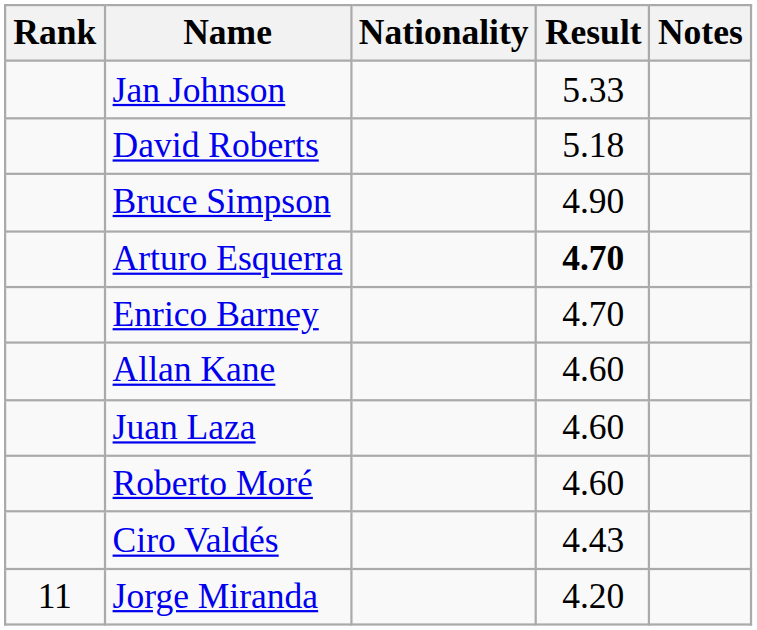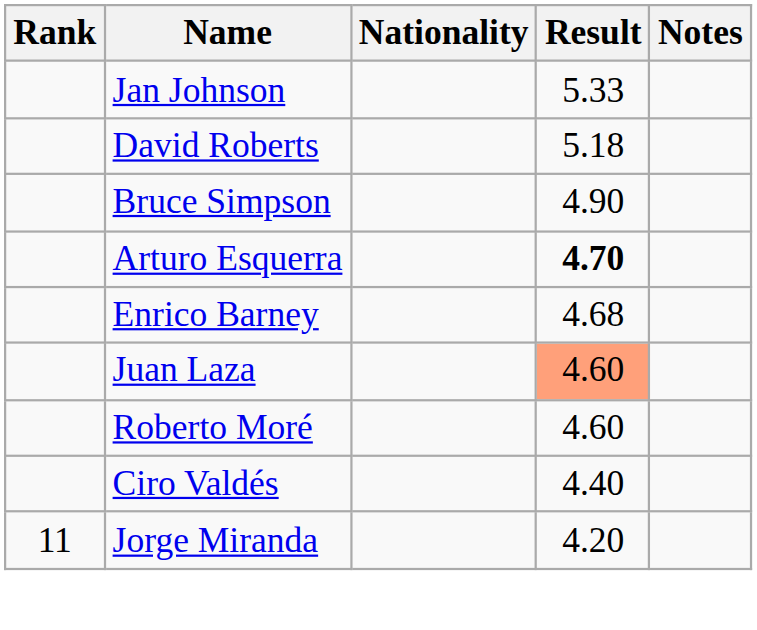 <table class="wikitable sortable" style="text-align:center">
 <tr>
 <th>Rank</th>
 <th>Name</th>
 <th>Nationality</th>
 <th>Result</th>
 <th>Notes</th>
 </tr>
 <tr>
 <td></td>
 <td align=left><a href='#'>Jan Johnson</a></td>
 <td align=left></td>
 <td>5.33</td>
 <td></td>
 </tr>
 <tr>
 <td></td>
 <td align=left><a href='#'>David Roberts</a></td>
 <td align=left></td>
 <td>5.18</td>
 <td></td>
 </tr>
 <tr>
 <td></td>
 <td align=left><a href='#'>Bruce Simpson</a></td>
 <td align=left></td>
 <td>4.90</td>
 <td></td>
 </tr>
 <tr>
 <td></td>
 <td align=left><a href='#'>Arturo Esquerra</a></td>
 <td align=left></td>
 <td><strong>4.70</strong></td>
 <td></td>
 </tr>
 <tr>
 <td></td>
 <td align=left><a href='#'>Enrico Barney</a></td>
 <td align=left></td>
-<td>4.70</td>
-<td></td>
-</tr>
-<tr>
-<td></td>
-<td align=left><a href='#'>Allan Kane</a></td>
-<td align=left></td>
-<td>4.60</td>
+<td>4.68</td>
 <td></td>
 </tr>
 <tr>
 <td></td>
 <td align=left><a href='#'>Juan Laza</a></td>
 <td align=left></td>
-<td>4.60</td>
+<td style="background: lightsalmon;">4.60</td>
 <td></td>
 </tr>
 <tr>
 <td></td>
 <td align=left><a href='#'>Roberto Moré</a></td>
 <td align=left></td>
 <td>4.60</td>
 <td></td>
 </tr>
 <tr>
 <td></td>
 <td align=left><a href='#'>Ciro Valdés</a></td>
 <td align=left></td>
-<td>4.43</td>
+<td>4.40</td>
 <td></td>
 </tr>
 <tr>
 <td>11</td>
 <td align=left><a href='#'>Jorge Miranda</a></td>
 <td align=left></td>
 <td>4.20</td>
 <td></td>
 </tr>
 </table>
